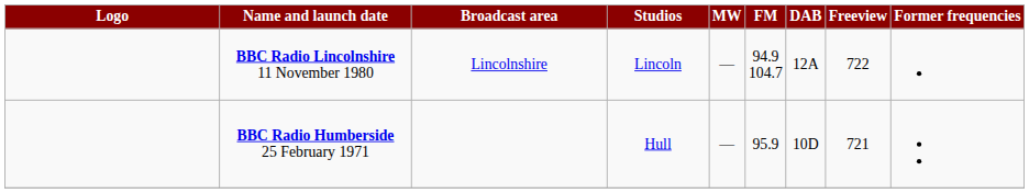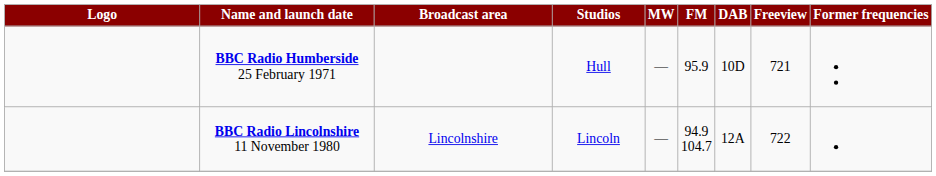 <table class="wikitable" style="text-align: center;">
 <tr>
 <th style="color:white; background-color: #8B0000" width="220pt">Logo</th>
 <th style="color:white; background-color: #8B0000" width="195pt">Name and launch date</th>
 <th style="color:white; background-color: #8B0000" width="200pt">Broadcast area</th>
 <th style="color:white; background-color: #8B0000" width="100pt">Studios</th>
 <th style="color:white; background-color: #8B0000">MW<br></th>
 <th style="color:white; background-color: #8B0000">FM<br></th>
 <th style="color:white; background-color: #8B0000">DAB</th>
 <th style="color:white; background-color: #8B0000">Freeview</th>
 <th style="color:white; background-color: #8B0000">Former frequencies</th>
 </tr>
 <tr>
 <td></td>
+<td><strong><a href='#'>BBC Radio Humberside</a></strong><br>25 February 1971</td>
+<td><br></td>
+<td><a href='#'>Hull</a></td>
+<td>—</td>
+<td>95.9</td>
+<td>10D</td>
+<td>721</td>
+<td><br><ul><li></li><li></li></ul></td>
+</tr>
+<tr>
+<td></td>
 <td><strong><a href='#'>BBC Radio Lincolnshire</a></strong><br>11 November 1980</td>
 <td><a href='#'>Lincolnshire</a></td>
 <td><a href='#'>Lincoln</a></td>
 <td>—</td>
 <td>94.9<br>104.7</td>
 <td>12A</td>
 <td>722</td>
 <td><br><ul><li></li></ul></td>
 </tr>
 <tr>
-<td></td>
-<td><strong><a href='#'>BBC Radio Humberside</a></strong><br>25 February 1971</td>
-<td><br></td>
-<td><a href='#'>Hull</a></td>
-<td>—</td>
-<td>95.9</td>
-<td>10D</td>
-<td>721</td>
-<td><br><ul><li></li><li></li></ul></td>
-</tr>
-<tr>
 </tr>
 </table>
